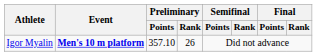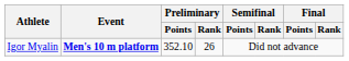 <table class=wikitable style=font-size:90%;text-align:center>
 <tr>
 <th rowspan=2>Athlete</th>
 <th rowspan=2>Event</th>
 <th colspan=2>Preliminary</th>
 <th colspan=2>Semifinal</th>
 <th colspan=2>Final</th>
 </tr>
 <tr style=font-size:95%>
 <th>Points</th>
 <th>Rank</th>
 <th>Points</th>
 <th>Rank</th>
 <th>Points</th>
 <th>Rank</th>
 </tr>
 <tr align=center>
 <td align=left><a href='#'>Igor Myalin</a></td>
 <td align=left><strong><a href='#'>Men's 10 m platform</a></strong></td>
-<td>357.10</td>
+<td>352.10</td>
 <td>26</td>
 <td colspan=4>Did not advance</td>
 </tr>
 </table>
